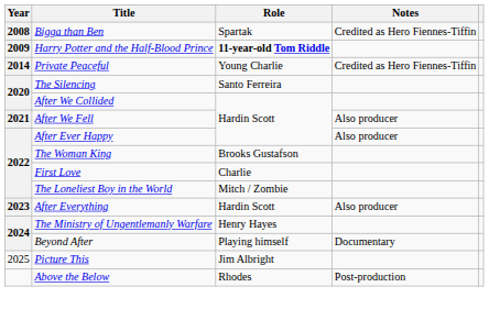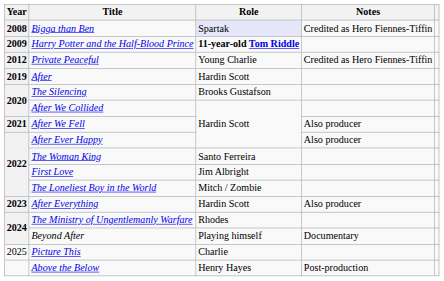 <table class="wikitable plainrowheaders sortable">
 <tr>
 <th scope="col">Year</th>
 <th scope="col">Title</th>
 <th scope="col">Role</th>
 <th scope="col" class="unsortable">Notes</th>
 <th scope="col" class="unsortable"></th>
 </tr>
 <tr>
 <th scope="row">2008</th>
 <td><em><a href='#'>Bigga than Ben</a></em></td>
-<td>Spartak</td>
+<td style="background: lavender;">Spartak</td>
 <td>Credited as Hero Fiennes-Tiffin</td>
 <td></td>
 </tr>
 <tr>
 <th scope="row">2009</th>
 <td><em><a href='#'>Harry Potter and the Half-Blood Prince</a></em></td>
 <td><strong>11-year-old <a href='#'>Tom Riddle</a></strong></td>
 <td></td>
 <td></td>
 </tr>
 <tr>
-<th scope="row">2014</th>
+<th scope="row">2012</th>
 <td><em><a href='#'>Private Peaceful</a></em></td>
 <td>Young Charlie</td>
 <td>Credited as Hero Fiennes-Tiffin</td>
 <td></td>
 </tr>
 <tr>
+<th scope="row">2019</th>
+<td><em><a href='#'>After</a></em></td>
+<td>Hardin Scott</td>
+<td></td>
+<td></td>
+</tr>
+<tr>
 <th scope="row" rowspan="2">2020</th>
 <td><em><a href='#'>The Silencing</a></em></td>
-<td>Santo Ferreira</td>
+<td>Brooks Gustafson</td>
 <td></td>
 <td></td>
 </tr>
 <tr>
 <td><em><a href='#'>After We Collided</a></em></td>
 <td rowspan="3">Hardin Scott</td>
 <td></td>
 <td></td>
 </tr>
 <tr>
 <th scope="row">2021</th>
 <td><em><a href='#'>After We Fell</a></em></td>
 <td>Also producer</td>
 <td></td>
 </tr>
 <tr>
 <th scope="row" rowspan="4">2022</th>
 <td><em><a href='#'>After Ever Happy</a></em></td>
 <td>Also producer</td>
 <td></td>
 </tr>
 <tr>
 <td><em><a href='#'>The Woman King</a></em></td>
-<td>Brooks Gustafson</td>
+<td>Santo Ferreira</td>
 <td></td>
 <td></td>
 </tr>
 <tr>
 <td><em><a href='#'>First Love</a></em></td>
-<td>Charlie</td>
+<td>Jim Albright</td>
 <td></td>
 <td></td>
 </tr>
 <tr>
 <td><em><a href='#'>The Loneliest Boy in the World</a></em></td>
 <td>Mitch / Zombie</td>
 <td></td>
 <td></td>
 </tr>
 <tr>
 <th scope="row">2023</th>
 <td><em><a href='#'>After Everything</a></em></td>
 <td>Hardin Scott</td>
 <td>Also producer</td>
 <td></td>
 </tr>
 <tr>
 <th scope="row" rowspan="2">2024</th>
 <td><em><a href='#'>The Ministry of Ungentlemanly Warfare</a></em></td>
-<td>Henry Hayes</td>
+<td>Rhodes</td>
 <td></td>
 <td></td>
 </tr>
 <tr>
 <td><em>Beyond After</em></td>
 <td>Playing himself</td>
 <td>Documentary</td>
 <td></td>
 </tr>
 <tr>
 <td>2025</td>
 <td><em><a href='#'>Picture This</a></em></td>
-<td>Jim Albright</td>
+<td>Charlie</td>
 <td></td>
 <td></td>
 </tr>
 <tr>
 <td></td>
 <td><em><a href='#'>Above the Below</a></em></td>
-<td>Rhodes</td>
+<td>Henry Hayes</td>
 <td>Post-production</td>
 <td></td>
 </tr>
 </table>
